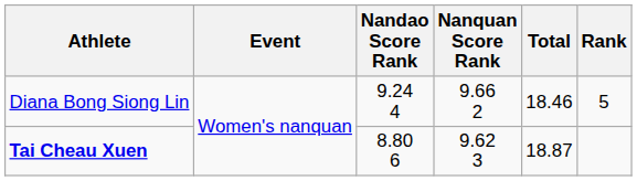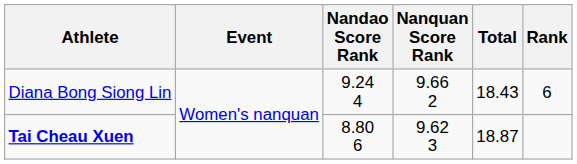 <table class="wikitable" style="text-align:center; font-size:90%">
 <tr>
 <th>Athlete</th>
 <th>Event</th>
 <th>Nandao<br>Score<br>Rank</th>
 <th>Nanquan<br>Score<br>Rank</th>
 <th>Total</th>
 <th>Rank</th>
 </tr>
 <tr>
 <td align=left><a href='#'>Diana Bong Siong Lin</a></td>
 <td align=left rowspan=2><a href='#'>Women's nanquan</a></td>
 <td>9.24<br>4</td>
 <td>9.66<br>2</td>
-<td>18.46</td>
-<td>5</td>
+<td>18.43</td>
+<td>6</td>
 </tr>
 <tr>
 <td align=left><strong><a href='#'>Tai Cheau Xuen</a></strong></td>
 <td>8.80<br>6</td>
 <td>9.62<br>3</td>
 <td>18.87</td>
 <td></td>
 </tr>
 </table>
